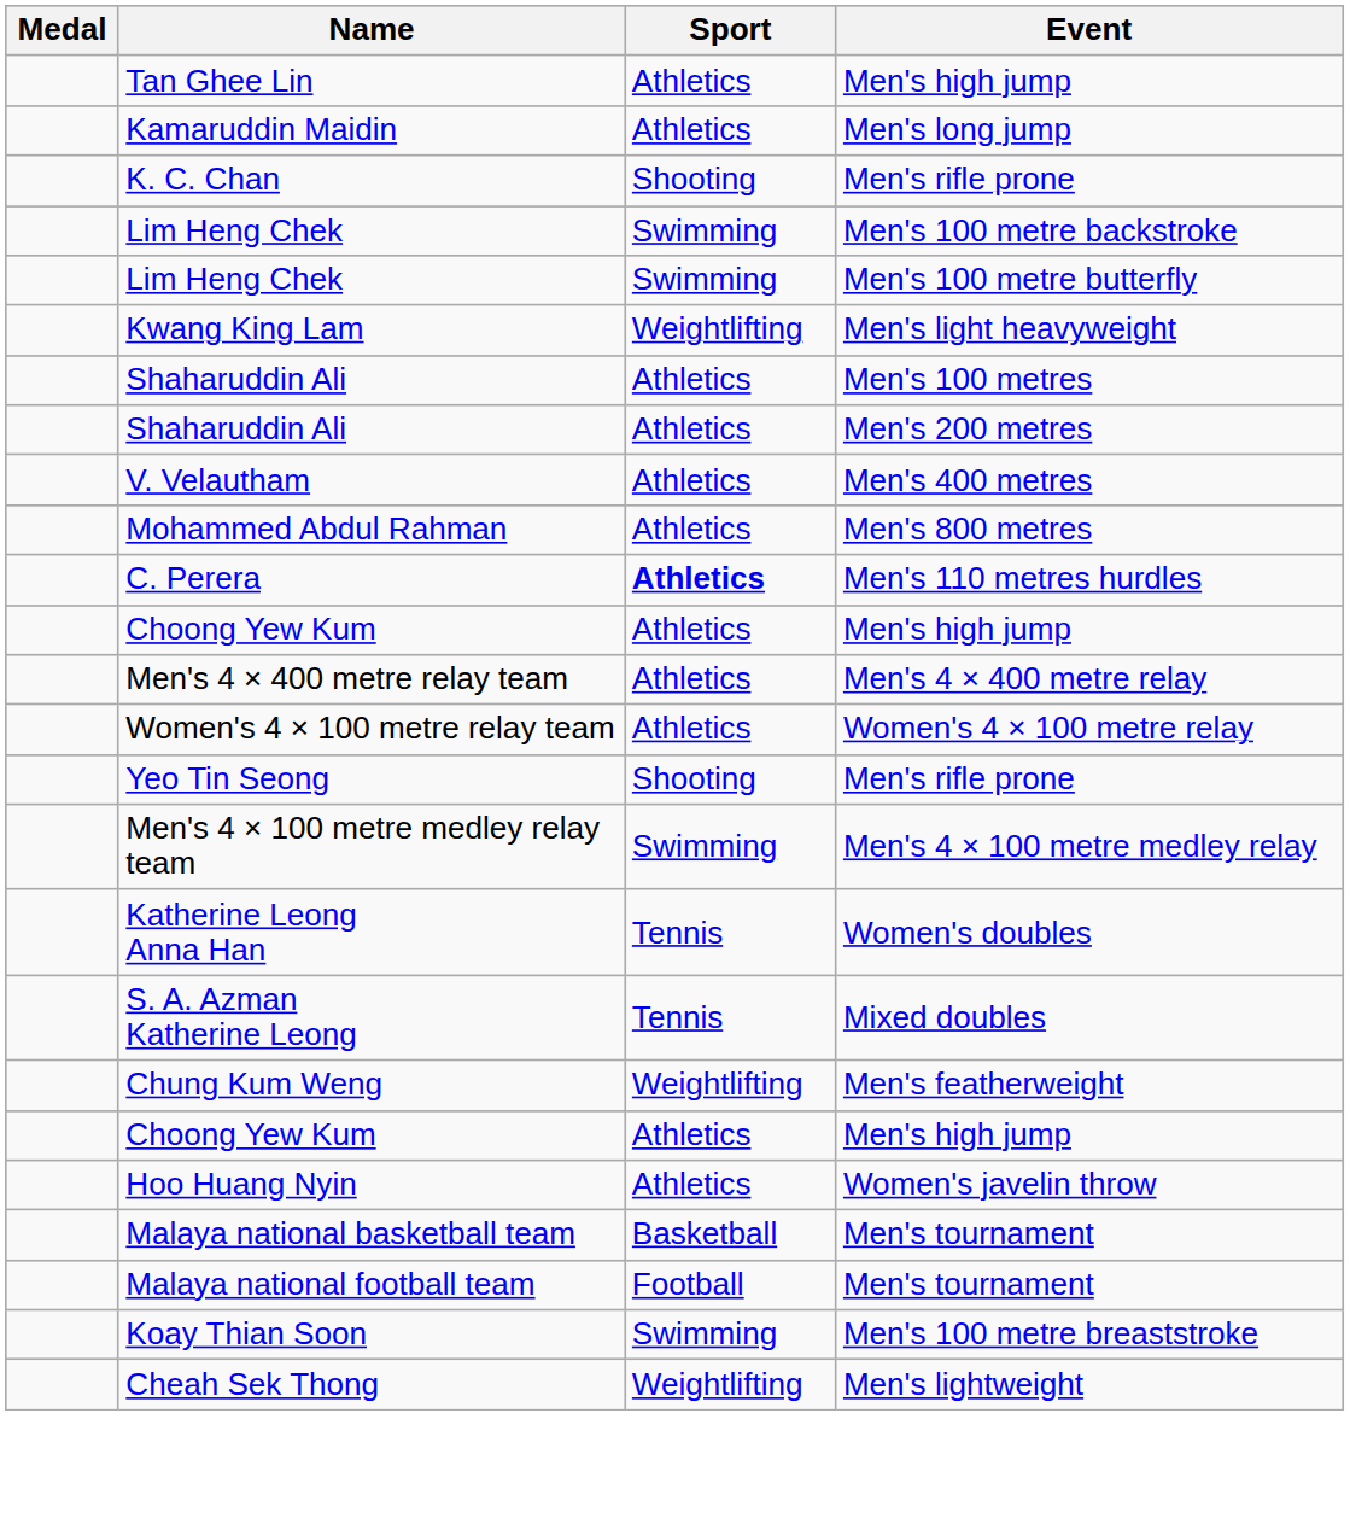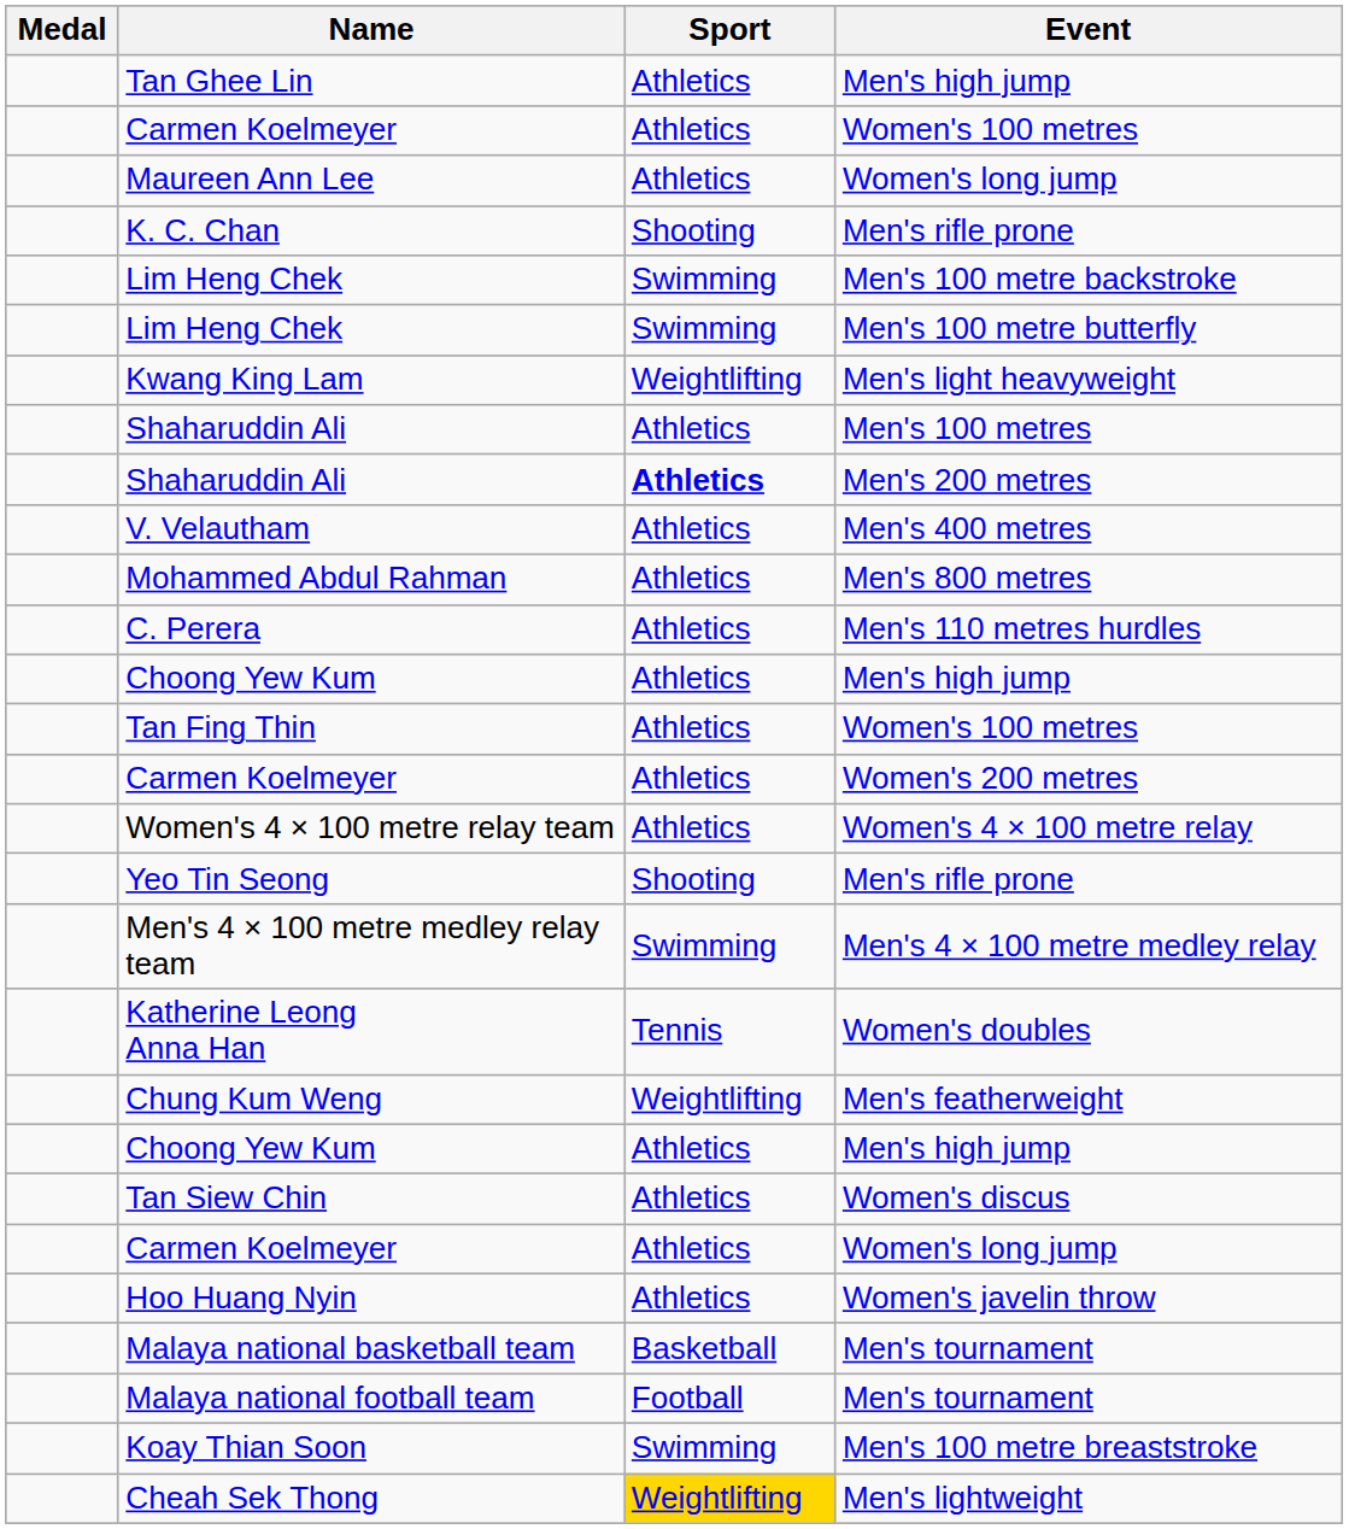 <table class="wikitable sortable" style="font-size:100%">
 <tr>
 <th width="50">Medal</th>
 <th width="250">Name</th>
 <th width="100">Sport</th>
 <th width="250">Event</th>
 </tr>
 <tr>
 <td></td>
 <td><a href='#'>Tan Ghee Lin</a></td>
 <td><a href='#'>Athletics</a></td>
 <td><a href='#'>Men's high jump</a></td>
 </tr>
 <tr>
 <td></td>
-<td><a href='#'>Kamaruddin Maidin</a></td>
+<td><a href='#'>Carmen Koelmeyer</a></td>
 <td><a href='#'>Athletics</a></td>
-<td><a href='#'>Men's long jump</a></td>
+<td><a href='#'>Women's 100 metres</a></td>
+</tr>
+<tr>
+<td></td>
+<td><a href='#'>Maureen Ann Lee</a></td>
+<td><a href='#'>Athletics</a></td>
+<td><a href='#'>Women's long jump</a></td>
 </tr>
 <tr>
 <td></td>
 <td><a href='#'>K. C. Chan</a></td>
 <td><a href='#'>Shooting</a></td>
 <td><a href='#'>Men's rifle prone</a></td>
 </tr>
 <tr>
 <td></td>
 <td><a href='#'>Lim Heng Chek</a></td>
 <td><a href='#'>Swimming</a></td>
 <td><a href='#'>Men's 100 metre backstroke</a></td>
 </tr>
 <tr>
 <td></td>
 <td><a href='#'>Lim Heng Chek</a></td>
 <td><a href='#'>Swimming</a></td>
 <td><a href='#'>Men's 100 metre butterfly</a></td>
 </tr>
 <tr>
 <td></td>
 <td><a href='#'>Kwang King Lam</a></td>
 <td><a href='#'>Weightlifting</a></td>
 <td><a href='#'>Men's light heavyweight</a></td>
 </tr>
 <tr>
 <td></td>
 <td><a href='#'>Shaharuddin Ali</a></td>
 <td><a href='#'>Athletics</a></td>
 <td><a href='#'>Men's 100 metres</a></td>
 </tr>
 <tr>
 <td></td>
 <td><a href='#'>Shaharuddin Ali</a></td>
-<td><a href='#'>Athletics</a></td>
+<td><strong><a href='#'>Athletics</a></strong></td>
 <td><a href='#'>Men's 200 metres</a></td>
 </tr>
 <tr>
 <td></td>
 <td><a href='#'>V. Velautham</a></td>
 <td><a href='#'>Athletics</a></td>
 <td><a href='#'>Men's 400 metres</a></td>
 </tr>
 <tr>
 <td></td>
 <td><a href='#'>Mohammed Abdul Rahman</a></td>
 <td><a href='#'>Athletics</a></td>
 <td><a href='#'>Men's 800 metres</a></td>
 </tr>
 <tr>
 <td></td>
 <td><a href='#'>C. Perera</a></td>
-<td><strong><a href='#'>Athletics</a></strong></td>
+<td><a href='#'>Athletics</a></td>
 <td><a href='#'>Men's 110 metres hurdles</a></td>
 </tr>
 <tr>
 <td></td>
 <td><a href='#'>Choong Yew Kum</a></td>
 <td><a href='#'>Athletics</a></td>
 <td><a href='#'>Men's high jump</a></td>
 </tr>
 <tr>
 <td></td>
-<td>Men's 4 × 400 metre relay team</td>
+<td><a href='#'>Tan Fing Thin</a></td>
 <td><a href='#'>Athletics</a></td>
-<td><a href='#'>Men's 4 × 400 metre relay</a></td>
+<td><a href='#'>Women's 100 metres</a></td>
+</tr>
+<tr>
+<td></td>
+<td><a href='#'>Carmen Koelmeyer</a></td>
+<td><a href='#'>Athletics</a></td>
+<td><a href='#'>Women's 200 metres</a></td>
 </tr>
 <tr>
 <td></td>
 <td>Women's 4 × 100 metre relay team</td>
 <td><a href='#'>Athletics</a></td>
 <td><a href='#'>Women's 4 × 100 metre relay</a></td>
 </tr>
 <tr>
 <td></td>
 <td><a href='#'>Yeo Tin Seong</a></td>
 <td><a href='#'>Shooting</a></td>
 <td><a href='#'>Men's rifle prone</a></td>
 </tr>
 <tr>
 <td></td>
 <td>Men's 4 × 100 metre medley relay team</td>
 <td><a href='#'>Swimming</a></td>
 <td><a href='#'>Men's 4 × 100 metre medley relay</a></td>
 </tr>
 <tr>
 <td></td>
 <td><a href='#'>Katherine Leong</a><br><a href='#'>Anna Han</a></td>
 <td><a href='#'>Tennis</a></td>
 <td><a href='#'>Women's doubles</a></td>
 </tr>
 <tr>
 <td></td>
-<td><a href='#'>S. A. Azman</a><br><a href='#'>Katherine Leong</a></td>
-<td><a href='#'>Tennis</a></td>
-<td><a href='#'>Mixed doubles</a></td>
-</tr>
-<tr>
-<td></td>
 <td><a href='#'>Chung Kum Weng</a></td>
 <td><a href='#'>Weightlifting</a></td>
 <td><a href='#'>Men's featherweight</a></td>
 </tr>
 <tr>
 <td></td>
 <td><a href='#'>Choong Yew Kum</a></td>
 <td><a href='#'>Athletics</a></td>
 <td><a href='#'>Men's high jump</a></td>
+</tr>
+<tr>
+<td></td>
+<td><a href='#'>Tan Siew Chin</a></td>
+<td><a href='#'>Athletics</a></td>
+<td><a href='#'>Women's discus</a></td>
+</tr>
+<tr>
+<td></td>
+<td><a href='#'>Carmen Koelmeyer</a></td>
+<td><a href='#'>Athletics</a></td>
+<td><a href='#'>Women's long jump</a></td>
 </tr>
 <tr>
 <td></td>
 <td><a href='#'>Hoo Huang Nyin</a></td>
 <td><a href='#'>Athletics</a></td>
 <td><a href='#'>Women's javelin throw</a></td>
 </tr>
 <tr>
 <td></td>
 <td><a href='#'>Malaya national basketball team</a></td>
 <td><a href='#'>Basketball</a></td>
 <td><a href='#'>Men's tournament</a></td>
 </tr>
 <tr>
 <td></td>
 <td><a href='#'>Malaya national football team</a><br></td>
 <td><a href='#'>Football</a></td>
 <td><a href='#'>Men's tournament</a></td>
 </tr>
 <tr>
 <td></td>
 <td><a href='#'>Koay Thian Soon</a></td>
 <td><a href='#'>Swimming</a></td>
 <td><a href='#'>Men's 100 metre breaststroke</a></td>
 </tr>
 <tr>
 <td></td>
 <td><a href='#'>Cheah Sek Thong</a></td>
-<td><a href='#'>Weightlifting</a></td>
+<td style="background: gold;"><a href='#'>Weightlifting</a></td>
 <td><a href='#'>Men's lightweight</a></td>
 </tr>
 </table>
